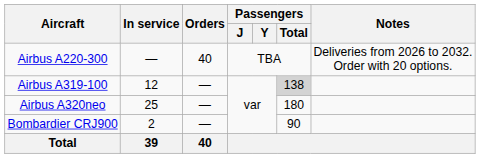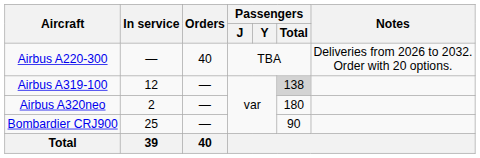 <table class="wikitable" style="margin:0.5em auto; text-align:center">
 <tr>
 <th rowspan="2">Aircraft</th>
 <th rowspan="2">In service</th>
 <th rowspan="2">Orders</th>
 <th colspan="3">Passengers</th>
 <th rowspan="2">Notes</th>
 </tr>
 <tr>
 <th style="width:25px;"><abbr>J</abbr></th>
 <th style="width:25px;"><abbr>Y</abbr></th>
 <th style="width:25px;">Total</th>
 </tr>
 <tr>
 <td><a href='#'>Airbus A220-300</a></td>
 <td>—</td>
 <td>40</td>
 <td colspan="3">TBA</td>
 <td>Deliveries from 2026 to 2032.<br>Order with 20 options.</td>
 </tr>
 <tr>
 <td><a href='#'>Airbus A319-100</a></td>
 <td>12</td>
 <td>—</td>
 <td colspan="2" rowspan="3">var</td>
 <td style="background: lightgrey;">138</td>
 <td></td>
 </tr>
 <tr>
 <td><a href='#'>Airbus A320neo</a></td>
-<td>25</td>
+<td>2</td>
 <td>—</td>
 <td>180</td>
 <td></td>
 </tr>
 <tr>
 <td><a href='#'>Bombardier CRJ900</a></td>
-<td>2</td>
+<td>25</td>
 <td>—</td>
 <td>90</td>
 <td></td>
 </tr>
 <tr>
 <th>Total</th>
 <th>39</th>
 <th>40</th>
 <th colspan="4"></th>
 </tr>
 </table>
